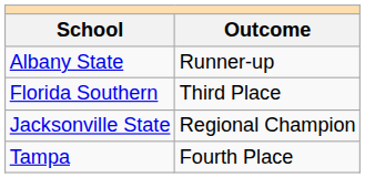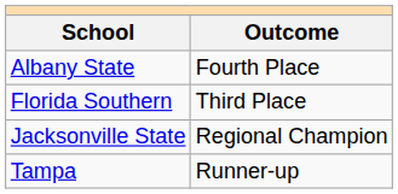 <table class="wikitable" style="float:left; margin-right:1em;">
 <tr>
 <th colspan="3" style="background:#ffdead;"></th>
 </tr>
 <tr>
 <th>School</th>
 <th>Outcome</th>
 </tr>
 <tr>
 <td><a href='#'>Albany State</a></td>
-<td>Runner-up</td>
+<td>Fourth Place</td>
 </tr>
 <tr>
 <td><a href='#'>Florida Southern</a></td>
 <td>Third Place</td>
 </tr>
 <tr>
 <td><a href='#'>Jacksonville State</a></td>
 <td>Regional Champion</td>
 </tr>
 <tr>
 <td><a href='#'>Tampa</a></td>
-<td>Fourth Place</td>
+<td>Runner-up</td>
 </tr>
 </table>
